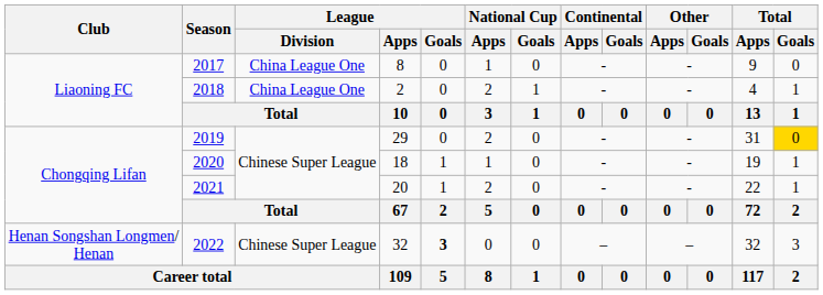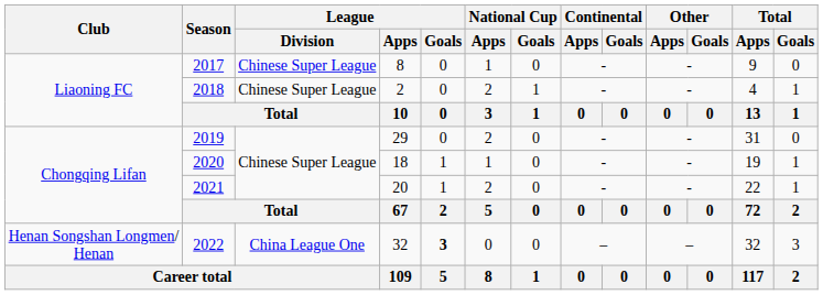 <table class="wikitable" style="text-align: center">
 <tr>
 <th rowspan="2">Club</th>
 <th rowspan="2">Season</th>
 <th colspan="3">League</th>
 <th colspan="2">National Cup</th>
 <th colspan="2">Continental</th>
 <th colspan="2">Other</th>
 <th colspan="2">Total</th>
 </tr>
 <tr>
 <th>Division</th>
 <th>Apps</th>
 <th>Goals</th>
 <th>Apps</th>
 <th>Goals</th>
 <th>Apps</th>
 <th>Goals</th>
 <th>Apps</th>
 <th>Goals</th>
 <th>Apps</th>
 <th>Goals</th>
 </tr>
 <tr>
 <td rowspan="3"><a href='#'>Liaoning FC</a></td>
 <td><a href='#'>2017</a></td>
-<td><a href='#'>China League One</a></td>
+<td><a href='#'>Chinese Super League</a></td>
 <td>8</td>
 <td>0</td>
 <td>1</td>
 <td>0</td>
 <td colspan="2">-</td>
 <td colspan="2">-</td>
 <td>9</td>
 <td>0</td>
 </tr>
 <tr>
 <td><a href='#'>2018</a></td>
-<td><a href='#'>China League One</a></td>
+<td>Chinese Super League</td>
 <td>2</td>
 <td>0</td>
 <td>2</td>
 <td>1</td>
 <td colspan="2">-</td>
 <td colspan="2">-</td>
 <td>4</td>
 <td>1</td>
 </tr>
 <tr>
 <th colspan="2">Total</th>
 <th>10</th>
 <th>0</th>
 <th>3</th>
 <th>1</th>
 <th>0</th>
 <th>0</th>
 <th>0</th>
 <th>0</th>
 <th>13</th>
 <th>1</th>
 </tr>
 <tr>
 <td rowspan=4><a href='#'>Chongqing Lifan</a></td>
 <td><a href='#'>2019</a></td>
 <td rowspan=3>Chinese Super League</td>
 <td>29</td>
 <td>0</td>
 <td>2</td>
 <td>0</td>
 <td colspan="2">-</td>
 <td colspan="2">-</td>
 <td>31</td>
-<td style="background: gold;">0</td>
+<td>0</td>
 </tr>
 <tr>
 <td><a href='#'>2020</a></td>
 <td>18</td>
 <td>1</td>
 <td>1</td>
 <td>0</td>
 <td colspan="2">-</td>
 <td colspan="2">-</td>
 <td>19</td>
 <td>1</td>
 </tr>
 <tr>
 <td><a href='#'>2021</a></td>
 <td>20</td>
 <td>1</td>
 <td>2</td>
 <td>0</td>
 <td colspan="2">-</td>
 <td colspan="2">-</td>
 <td>22</td>
 <td>1</td>
 </tr>
 <tr>
 <th colspan="2">Total</th>
 <th>67</th>
 <th>2</th>
 <th>5</th>
 <th>0</th>
 <th>0</th>
 <th>0</th>
 <th>0</th>
 <th>0</th>
 <th>72</th>
 <th>2</th>
 </tr>
 <tr>
 <td><a href='#'>Henan Songshan Longmen</a>/<br><a href='#'>Henan</a></td>
 <td><a href='#'>2022</a></td>
-<td>Chinese Super League</td>
+<td><a href='#'>China League One</a></td>
 <td>32</td>
 <td><strong>3</strong></td>
 <td>0</td>
 <td>0</td>
 <td colspan="2">–</td>
 <td colspan="2">–</td>
 <td>32</td>
 <td>3</td>
 </tr>
 <tr>
 <th colspan=3>Career total</th>
 <th>109</th>
 <th>5</th>
 <th>8</th>
 <th>1</th>
 <th>0</th>
 <th>0</th>
 <th>0</th>
 <th>0</th>
 <th>117</th>
 <th>2</th>
 </tr>
 </table>
